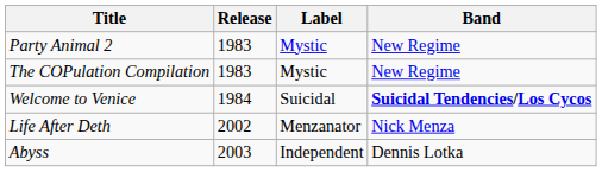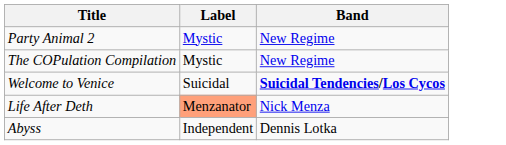 <table class="wikitable">
 <tr>
 <th>Title</th>
-<th>Release</th>
 <th>Label</th>
 <th>Band</th>
 </tr>
 <tr>
 <td><em>Party Animal 2</em></td>
-<td>1983</td>
 <td><a href='#'>Mystic</a></td>
 <td><a href='#'>New Regime</a></td>
 </tr>
 <tr>
 <td><em>The COPulation Compilation</em></td>
-<td>1983</td>
 <td>Mystic</td>
 <td><a href='#'>New Regime</a></td>
 </tr>
 <tr>
 <td><em>Welcome to Venice</em></td>
-<td>1984</td>
 <td>Suicidal</td>
 <td><strong><a href='#'>Suicidal Tendencies</a>/<a href='#'>Los Cycos</a></strong></td>
 </tr>
 <tr>
 <td><em>Life After Deth</em></td>
-<td>2002</td>
-<td>Menzanator</td>
+<td style="background: lightsalmon;">Menzanator</td>
 <td><a href='#'>Nick Menza</a></td>
 </tr>
 <tr>
 <td><em>Abyss</em></td>
-<td>2003</td>
 <td>Independent</td>
 <td>Dennis Lotka</td>
 </tr>
 </table>
